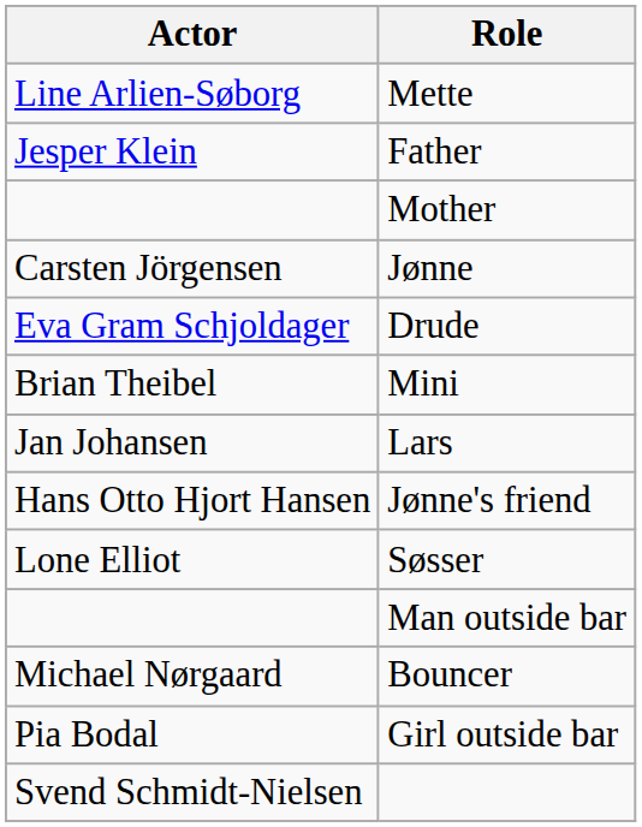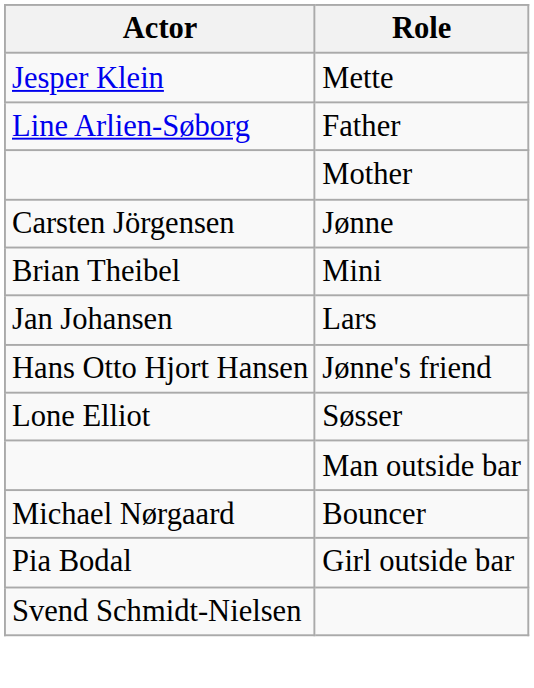 <table class="wikitable">
 <tr>
 <th>Actor</th>
 <th>Role</th>
 </tr>
 <tr>
-<td><a href='#'>Line Arlien-Søborg</a></td>
+<td><a href='#'>Jesper Klein</a></td>
 <td>Mette</td>
 </tr>
 <tr>
-<td><a href='#'>Jesper Klein</a></td>
+<td><a href='#'>Line Arlien-Søborg</a></td>
 <td>Father</td>
 </tr>
 <tr>
 <td></td>
 <td>Mother</td>
 </tr>
 <tr>
 <td>Carsten Jörgensen</td>
 <td>Jønne</td>
-</tr>
-<tr>
-<td><a href='#'>Eva Gram Schjoldager</a></td>
-<td>Drude</td>
 </tr>
 <tr>
 <td>Brian Theibel</td>
 <td>Mini</td>
 </tr>
 <tr>
 <td>Jan Johansen</td>
 <td>Lars</td>
 </tr>
 <tr>
 <td>Hans Otto Hjort Hansen</td>
 <td>Jønne's friend</td>
 </tr>
 <tr>
 <td>Lone Elliot</td>
 <td>Søsser</td>
 </tr>
 <tr>
 <td></td>
 <td>Man outside bar</td>
 </tr>
 <tr>
 <td>Michael Nørgaard</td>
 <td>Bouncer</td>
 </tr>
 <tr>
 <td>Pia Bodal</td>
 <td>Girl outside bar</td>
 </tr>
 <tr>
 <td>Svend Schmidt-Nielsen</td>
 </tr>
 </table>
